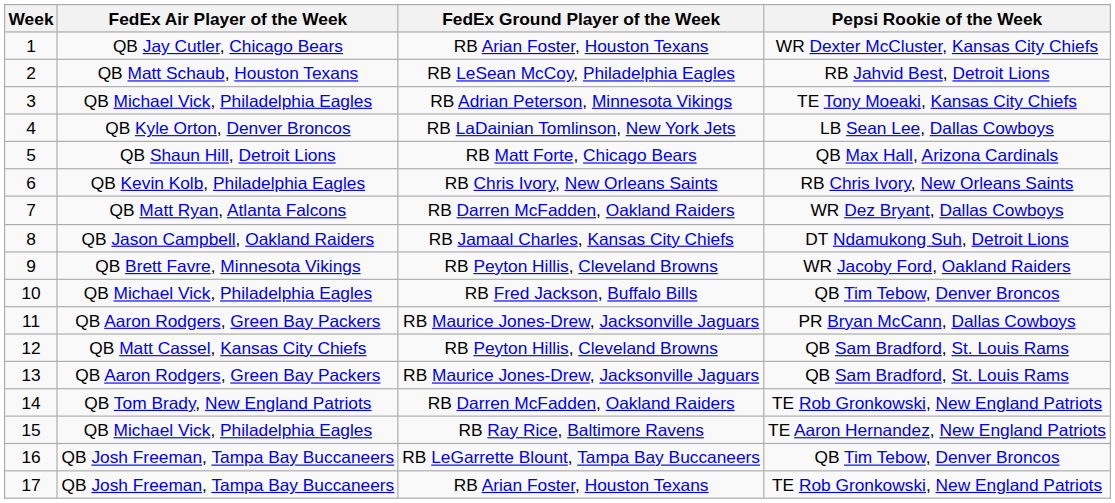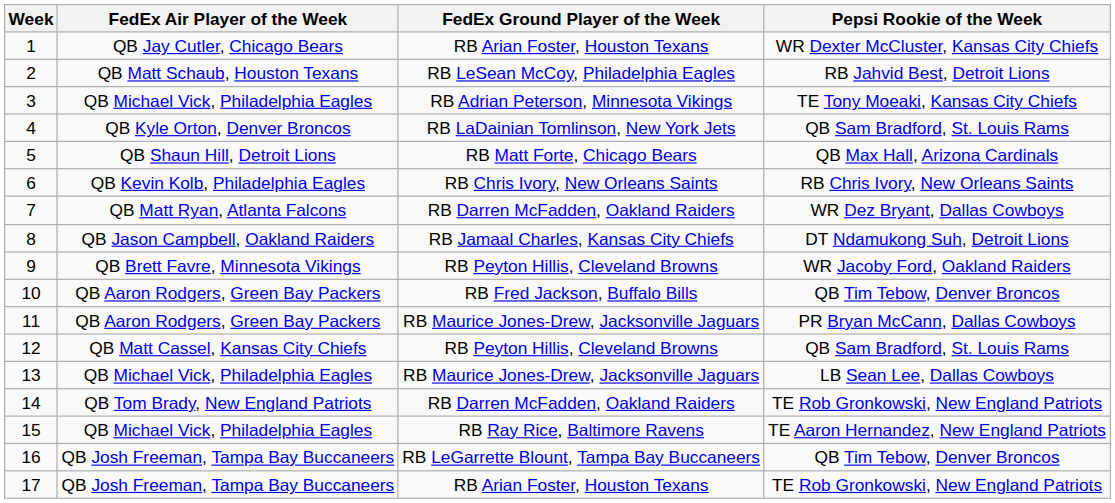 <table class="wikitable" style="font-size: 95%; text-align: center;">
 <tr>
 <th>Week</th>
 <th>FedEx Air Player of the Week</th>
 <th>FedEx Ground Player of the Week</th>
 <th>Pepsi Rookie of the Week</th>
 </tr>
 <tr>
 <td>1</td>
 <td>QB <a href='#'>Jay Cutler</a>, <a href='#'>Chicago Bears</a></td>
 <td>RB <a href='#'>Arian Foster</a>, <a href='#'>Houston Texans</a></td>
 <td>WR <a href='#'>Dexter McCluster</a>, <a href='#'>Kansas City Chiefs</a></td>
 </tr>
 <tr>
 <td>2</td>
 <td>QB <a href='#'>Matt Schaub</a>, <a href='#'>Houston Texans</a></td>
 <td>RB <a href='#'>LeSean McCoy</a>, <a href='#'>Philadelphia Eagles</a></td>
 <td>RB <a href='#'>Jahvid Best</a>, <a href='#'>Detroit Lions</a></td>
 </tr>
 <tr>
 <td>3</td>
 <td>QB <a href='#'>Michael Vick</a>, <a href='#'>Philadelphia Eagles</a></td>
 <td>RB <a href='#'>Adrian Peterson</a>, <a href='#'>Minnesota Vikings</a></td>
 <td>TE <a href='#'>Tony Moeaki</a>, <a href='#'>Kansas City Chiefs</a></td>
 </tr>
 <tr>
 <td>4</td>
 <td>QB <a href='#'>Kyle Orton</a>, <a href='#'>Denver Broncos</a></td>
 <td>RB <a href='#'>LaDainian Tomlinson</a>, <a href='#'>New York Jets</a></td>
-<td>LB <a href='#'>Sean Lee</a>, <a href='#'>Dallas Cowboys</a></td>
+<td>QB <a href='#'>Sam Bradford</a>, <a href='#'>St. Louis Rams</a></td>
 </tr>
 <tr>
 <td>5</td>
 <td>QB <a href='#'>Shaun Hill</a>, <a href='#'>Detroit Lions</a></td>
 <td>RB <a href='#'>Matt Forte</a>, <a href='#'>Chicago Bears</a></td>
 <td>QB <a href='#'>Max Hall</a>, <a href='#'>Arizona Cardinals</a></td>
 </tr>
 <tr>
 <td>6</td>
 <td>QB <a href='#'>Kevin Kolb</a>, <a href='#'>Philadelphia Eagles</a></td>
 <td>RB <a href='#'>Chris Ivory</a>, <a href='#'>New Orleans Saints</a></td>
 <td>RB <a href='#'>Chris Ivory</a>, <a href='#'>New Orleans Saints</a></td>
 </tr>
 <tr>
 <td>7</td>
 <td>QB <a href='#'>Matt Ryan</a>, <a href='#'>Atlanta Falcons</a></td>
 <td>RB <a href='#'>Darren McFadden</a>, <a href='#'>Oakland Raiders</a></td>
 <td>WR <a href='#'>Dez Bryant</a>, <a href='#'>Dallas Cowboys</a></td>
 </tr>
 <tr>
 <td>8</td>
 <td>QB <a href='#'>Jason Campbell</a>, <a href='#'>Oakland Raiders</a></td>
 <td>RB <a href='#'>Jamaal Charles</a>, <a href='#'>Kansas City Chiefs</a></td>
 <td>DT <a href='#'>Ndamukong Suh</a>, <a href='#'>Detroit Lions</a></td>
 </tr>
 <tr>
 <td>9</td>
 <td>QB <a href='#'>Brett Favre</a>, <a href='#'>Minnesota Vikings</a></td>
 <td>RB <a href='#'>Peyton Hillis</a>, <a href='#'>Cleveland Browns</a></td>
 <td>WR <a href='#'>Jacoby Ford</a>, <a href='#'>Oakland Raiders</a></td>
 </tr>
 <tr>
 <td>10</td>
-<td>QB <a href='#'>Michael Vick</a>, <a href='#'>Philadelphia Eagles</a></td>
+<td>QB <a href='#'>Aaron Rodgers</a>, <a href='#'>Green Bay Packers</a></td>
 <td>RB <a href='#'>Fred Jackson</a>, <a href='#'>Buffalo Bills</a></td>
 <td>QB <a href='#'>Tim Tebow</a>, <a href='#'>Denver Broncos</a></td>
 </tr>
 <tr>
 <td>11</td>
 <td>QB <a href='#'>Aaron Rodgers</a>, <a href='#'>Green Bay Packers</a></td>
 <td>RB <a href='#'>Maurice Jones-Drew</a>, <a href='#'>Jacksonville Jaguars</a></td>
 <td>PR <a href='#'>Bryan McCann</a>, <a href='#'>Dallas Cowboys</a></td>
 </tr>
 <tr>
 <td>12</td>
 <td>QB <a href='#'>Matt Cassel</a>, <a href='#'>Kansas City Chiefs</a></td>
 <td>RB <a href='#'>Peyton Hillis</a>, <a href='#'>Cleveland Browns</a></td>
 <td>QB <a href='#'>Sam Bradford</a>, <a href='#'>St. Louis Rams</a></td>
 </tr>
 <tr>
 <td>13</td>
-<td>QB <a href='#'>Aaron Rodgers</a>, <a href='#'>Green Bay Packers</a></td>
+<td>QB <a href='#'>Michael Vick</a>, <a href='#'>Philadelphia Eagles</a></td>
 <td>RB <a href='#'>Maurice Jones-Drew</a>, <a href='#'>Jacksonville Jaguars</a></td>
-<td>QB <a href='#'>Sam Bradford</a>, <a href='#'>St. Louis Rams</a></td>
+<td>LB <a href='#'>Sean Lee</a>, <a href='#'>Dallas Cowboys</a></td>
 </tr>
 <tr>
 <td>14</td>
 <td>QB <a href='#'>Tom Brady</a>, <a href='#'>New England Patriots</a></td>
 <td>RB <a href='#'>Darren McFadden</a>, <a href='#'>Oakland Raiders</a></td>
 <td>TE <a href='#'>Rob Gronkowski</a>, <a href='#'>New England Patriots</a></td>
 </tr>
 <tr>
 <td>15</td>
 <td>QB <a href='#'>Michael Vick</a>, <a href='#'>Philadelphia Eagles</a></td>
 <td>RB <a href='#'>Ray Rice</a>, <a href='#'>Baltimore Ravens</a></td>
 <td>TE <a href='#'>Aaron Hernandez</a>, <a href='#'>New England Patriots</a></td>
 </tr>
 <tr>
 <td>16</td>
 <td>QB <a href='#'>Josh Freeman</a>, <a href='#'>Tampa Bay Buccaneers</a></td>
 <td>RB <a href='#'>LeGarrette Blount</a>, <a href='#'>Tampa Bay Buccaneers</a></td>
 <td>QB <a href='#'>Tim Tebow</a>, <a href='#'>Denver Broncos</a></td>
 </tr>
 <tr>
 <td>17</td>
 <td>QB <a href='#'>Josh Freeman</a>, <a href='#'>Tampa Bay Buccaneers</a></td>
 <td>RB <a href='#'>Arian Foster</a>, <a href='#'>Houston Texans</a></td>
 <td>TE <a href='#'>Rob Gronkowski</a>, <a href='#'>New England Patriots</a></td>
 </tr>
 </table>
